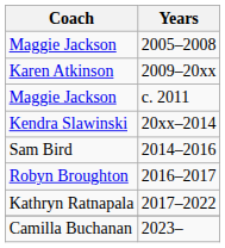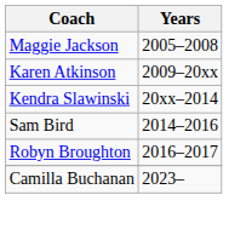 <table class="wikitable collapsible">
 <tr>
 <th>Coach</th>
 <th>Years</th>
 </tr>
 <tr>
 <td> <a href='#'>Maggie Jackson</a></td>
 <td>2005–2008</td>
 </tr>
 <tr>
 <td> <a href='#'>Karen Atkinson</a></td>
 <td>2009–20xx</td>
 </tr>
 <tr>
-<td> <a href='#'>Maggie Jackson</a></td>
-<td>c. 2011</td>
-</tr>
-<tr>
 <td> <a href='#'>Kendra Slawinski</a></td>
 <td>20xx–2014</td>
 </tr>
 <tr>
 <td> Sam Bird</td>
 <td>2014–2016</td>
 </tr>
 <tr>
 <td> <a href='#'>Robyn Broughton</a></td>
 <td>2016–2017</td>
 </tr>
 <tr>
-<td> Kathryn Ratnapala</td>
-<td>2017–2022</td>
-</tr>
-<tr>
 </tr>
 <tr>
 <td> Camilla Buchanan</td>
 <td>2023–</td>
 </tr>
 </table>
